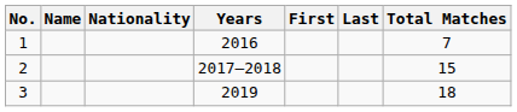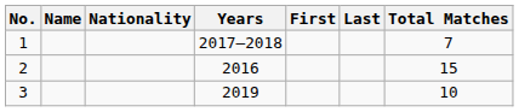 <table class="wikitable sortable" style="text-align: center;">
 <tr>
 <th>No.</th>
 <th>Name</th>
 <th>Nationality</th>
 <th>Years</th>
 <th>First</th>
 <th>Last</th>
 <th>Total Matches</th>
 </tr>
 <tr>
 <td>1</td>
 <td align="left"></td>
 <td></td>
-<td>2016</td>
+<td>2017–2018</td>
 <td></td>
 <td></td>
 <td>7</td>
 </tr>
 <tr>
 <td>2</td>
 <td align="left"></td>
 <td></td>
-<td>2017–2018</td>
+<td>2016</td>
 <td></td>
 <td></td>
 <td>15</td>
 </tr>
 <tr>
 <td>3</td>
 <td align="left"></td>
 <td></td>
 <td>2019</td>
 <td></td>
 <td></td>
-<td>18</td>
+<td>10</td>
 </tr>
 </table>
